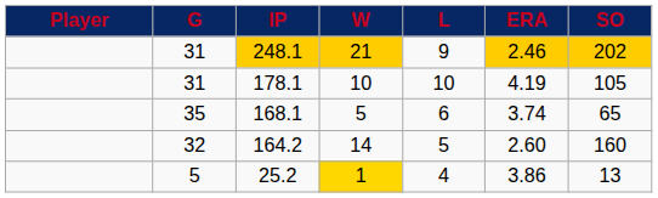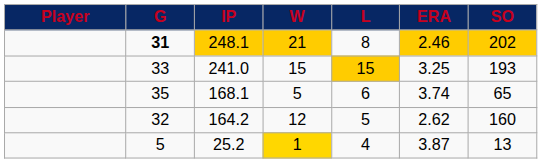 <table class="wikitable sortable">
 <tr>
 <th style="background:#072764;color:#c6011f;" width="16%">Player</th>
 <th style="background:#072764;color:#c6011f;" width="9%">G</th>
 <th style="background:#072764;color:#c6011f;" width="9%">IP</th>
 <th style="background:#072764;color:#c6011f;" width="9%">W</th>
 <th style="background:#072764;color:#c6011f;" width="9%">L</th>
 <th style="background:#072764;color:#c6011f;" width="9%">ERA</th>
 <th style="background:#072764;color:#c6011f;" width="9%">SO</th>
 </tr>
 <tr align="center">
 <td></td>
-<td>31</td>
+<td><strong>31</strong></td>
 <td bgcolor="#FFCC00">248.1</td>
 <td bgcolor="#FFCC00">21</td>
-<td>9</td>
+<td>8</td>
 <td bgcolor="#FFCC00">2.46</td>
 <td bgcolor="#FFCC00">202</td>
 </tr>
 <tr align="center">
 <td></td>
-<td>31</td>
-<td>178.1</td>
-<td>10</td>
-<td>10</td>
-<td>4.19</td>
-<td>105</td>
+<td>33</td>
+<td>241.0</td>
+<td>15</td>
+<td bgcolor="#FFCC00">15</td>
+<td>3.25</td>
+<td>193</td>
 </tr>
 <tr align="center">
 <td></td>
 <td>35</td>
 <td>168.1</td>
 <td>5</td>
 <td>6</td>
 <td>3.74</td>
 <td>65</td>
 </tr>
 <tr align="center">
 <td></td>
 <td>32</td>
 <td>164.2</td>
-<td>14</td>
+<td>12</td>
 <td>5</td>
-<td>2.60</td>
+<td>2.62</td>
 <td>160</td>
 </tr>
 <tr align="center">
 <td></td>
 <td>5</td>
 <td>25.2</td>
 <td style="background: gold;">1</td>
 <td>4</td>
-<td>3.86</td>
+<td>3.87</td>
 <td>13</td>
 </tr>
 </table>
